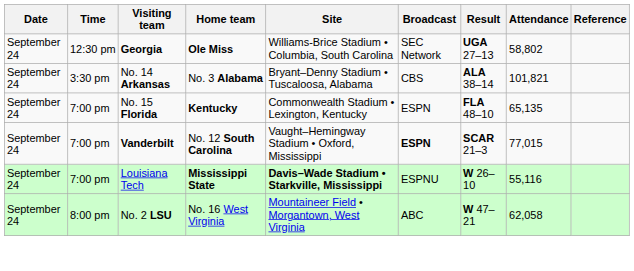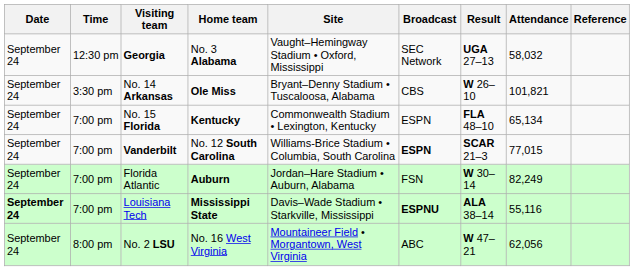 <table class="wikitable" style="font-size:95%;">
 <tr>
 <th>Date</th>
 <th>Time</th>
 <th>Visiting team</th>
 <th>Home team</th>
 <th>Site</th>
 <th>Broadcast</th>
 <th>Result</th>
 <th>Attendance</th>
 <th class="unsortable">Reference</th>
 </tr>
 <tr bgcolor=>
 <td>September 24</td>
 <td>12:30 pm</td>
 <td><strong>Georgia</strong></td>
-<td><strong>Ole Miss</strong></td>
-<td>Williams-Brice Stadium • Columbia, South Carolina</td>
+<td>No. 3 <strong>Alabama</strong></td>
+<td>Vaught–Hemingway Stadium • Oxford, Mississippi</td>
 <td>SEC Network</td>
 <td><strong>UGA</strong> 27–13</td>
-<td>58,802</td>
+<td>58,032</td>
 <td align="center"></td>
 </tr>
 <tr bgcolor=>
 <td>September 24</td>
 <td>3:30 pm</td>
 <td>No. 14 <strong>Arkansas</strong></td>
-<td>No. 3 <strong>Alabama</strong></td>
+<td><strong>Ole Miss</strong></td>
 <td>Bryant–Denny Stadium • Tuscaloosa, Alabama</td>
 <td>CBS</td>
-<td><strong>ALA</strong> 38–14</td>
+<td><strong>W</strong> 26–10</td>
 <td>101,821</td>
 <td align="center"></td>
 </tr>
 <tr bgcolor=>
 <td>September 24</td>
 <td>7:00 pm</td>
 <td>No. 15 <strong>Florida</strong></td>
 <td><strong>Kentucky</strong></td>
 <td>Commonwealth Stadium • Lexington, Kentucky</td>
 <td>ESPN</td>
 <td><strong>FLA</strong> 48–10</td>
-<td>65,135</td>
+<td>65,134</td>
 <td align="center"></td>
 </tr>
 <tr bgcolor=>
 <td>September 24</td>
 <td>7:00 pm</td>
 <td><strong>Vanderbilt</strong></td>
 <td>No. 12 <strong>South Carolina</strong></td>
-<td>Vaught–Hemingway Stadium • Oxford, Mississippi</td>
+<td>Williams-Brice Stadium • Columbia, South Carolina</td>
 <td><strong>ESPN</strong></td>
 <td><strong>SCAR</strong> 21–3</td>
 <td>77,015</td>
 <td align="center"></td>
 </tr>
 <tr bgcolor=ccffcc>
 <td>September 24</td>
 <td>7:00 pm</td>
+<td>Florida Atlantic</td>
+<td><strong>Auburn</strong></td>
+<td>Jordan–Hare Stadium • Auburn, Alabama</td>
+<td>FSN</td>
+<td><strong>W</strong> 30–14</td>
+<td>82,249</td>
+<td align="center"></td>
+</tr>
+<tr bgcolor=ccffcc>
+<td><strong>September 24</strong></td>
+<td>7:00 pm</td>
 <td><a href='#'>Louisiana Tech</a></td>
 <td><strong>Mississippi State</strong></td>
-<td><strong>Davis–Wade Stadium • Starkville, Mississippi</strong></td>
-<td>ESPNU</td>
-<td><strong>W</strong> 26–10</td>
+<td>Davis–Wade Stadium • Starkville, Mississippi</td>
+<td><strong>ESPNU</strong></td>
+<td><strong>ALA</strong> 38–14</td>
 <td>55,116</td>
 <td align="center"></td>
 </tr>
 <tr bgcolor=ccffcc>
 <td>September 24</td>
 <td>8:00 pm</td>
 <td>No. 2 <strong>LSU</strong></td>
 <td>No. 16 <a href='#'>West Virginia</a></td>
 <td><a href='#'>Mountaineer Field</a> • <a href='#'>Morgantown, West Virginia</a></td>
 <td>ABC</td>
 <td><strong>W</strong> 47–21</td>
-<td>62,058</td>
+<td>62,056</td>
 <td align="center"></td>
 </tr>
 </table>
